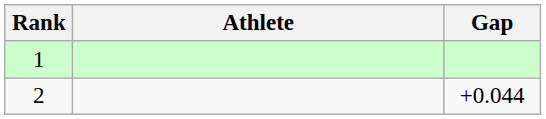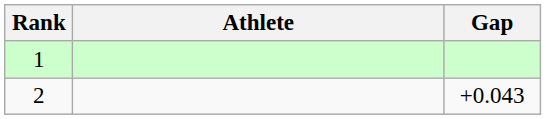 <table class=wikitable style="text-align:center">
 <tr>
 <th width=40>Rank</th>
 <th width=250>Athlete</th>
 <th width=60>Gap</th>
 </tr>
 <tr bgcolor="ccffcc">
 <td>1</td>
 <td align=left></td>
 <td></td>
 </tr>
 <tr>
 <td>2</td>
 <td align=left></td>
-<td>+0.044</td>
+<td>+0.043</td>
 </tr>
 </table>
